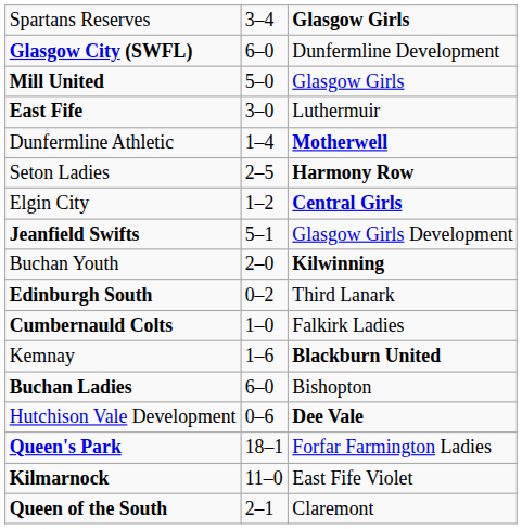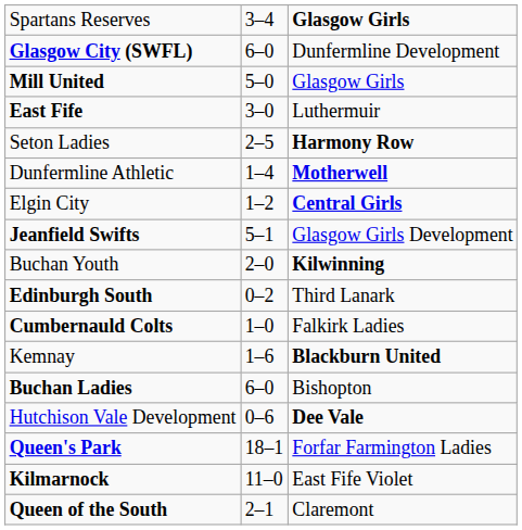 <table class="wikitable">
 <tr>
 <td>Spartans Reserves</td>
 <td>3–4</td>
 <td><strong>Glasgow Girls </strong></td>
 </tr>
 <tr>
 <td><strong><a href='#'>Glasgow City</a> (SWFL)</strong></td>
 <td>6–0</td>
 <td>Dunfermline Development</td>
 </tr>
 <tr>
 <td><strong>Mill United </strong></td>
 <td>5–0</td>
 <td><a href='#'>Glasgow Girls</a></td>
 </tr>
 <tr>
 <td><strong>East Fife</strong></td>
 <td>3–0</td>
 <td>Luthermuir</td>
 </tr>
 <tr>
+<td>Seton Ladies</td>
+<td>2–5</td>
+<td><strong> Harmony Row </strong></td>
+</tr>
+<tr>
 <td>Dunfermline Athletic</td>
 <td>1–4</td>
 <td><strong><a href='#'>Motherwell</a></strong></td>
-</tr>
-<tr>
-<td>Seton Ladies</td>
-<td>2–5</td>
-<td><strong> Harmony Row </strong></td>
 </tr>
 <tr>
 <td>Elgin City</td>
 <td>1–2</td>
 <td><strong><a href='#'>Central Girls</a> </strong></td>
 </tr>
 <tr>
 <td><strong>Jeanfield Swifts</strong></td>
 <td>5–1</td>
 <td><a href='#'>Glasgow Girls</a> Development</td>
 </tr>
 <tr>
 <td>Buchan Youth</td>
 <td>2–0</td>
 <td><strong>Kilwinning</strong></td>
 </tr>
 <tr>
 <td><strong>Edinburgh South</strong></td>
 <td>0–2</td>
 <td>Third Lanark</td>
 </tr>
 <tr>
 <td><strong>Cumbernauld Colts</strong></td>
 <td>1–0</td>
 <td>Falkirk Ladies</td>
 </tr>
 <tr>
 <td>Kemnay</td>
 <td>1–6</td>
 <td><strong>Blackburn United</strong></td>
 </tr>
 <tr>
 <td><strong>Buchan Ladies</strong></td>
 <td>6–0</td>
 <td>Bishopton</td>
 </tr>
 <tr>
 <td><a href='#'>Hutchison Vale</a> Development</td>
 <td>0–6</td>
 <td><strong>Dee Vale</strong></td>
 </tr>
 <tr>
 <td><strong><a href='#'>Queen's Park</a></strong></td>
 <td>18–1</td>
 <td><a href='#'>Forfar Farmington</a> Ladies</td>
 </tr>
 <tr>
 <td><strong>Kilmarnock </strong></td>
 <td>11–0</td>
 <td>East Fife Violet</td>
 </tr>
 <tr>
 <td><strong>Queen of the South </strong></td>
 <td>2–1</td>
 <td>Claremont</td>
 </tr>
 </table>
